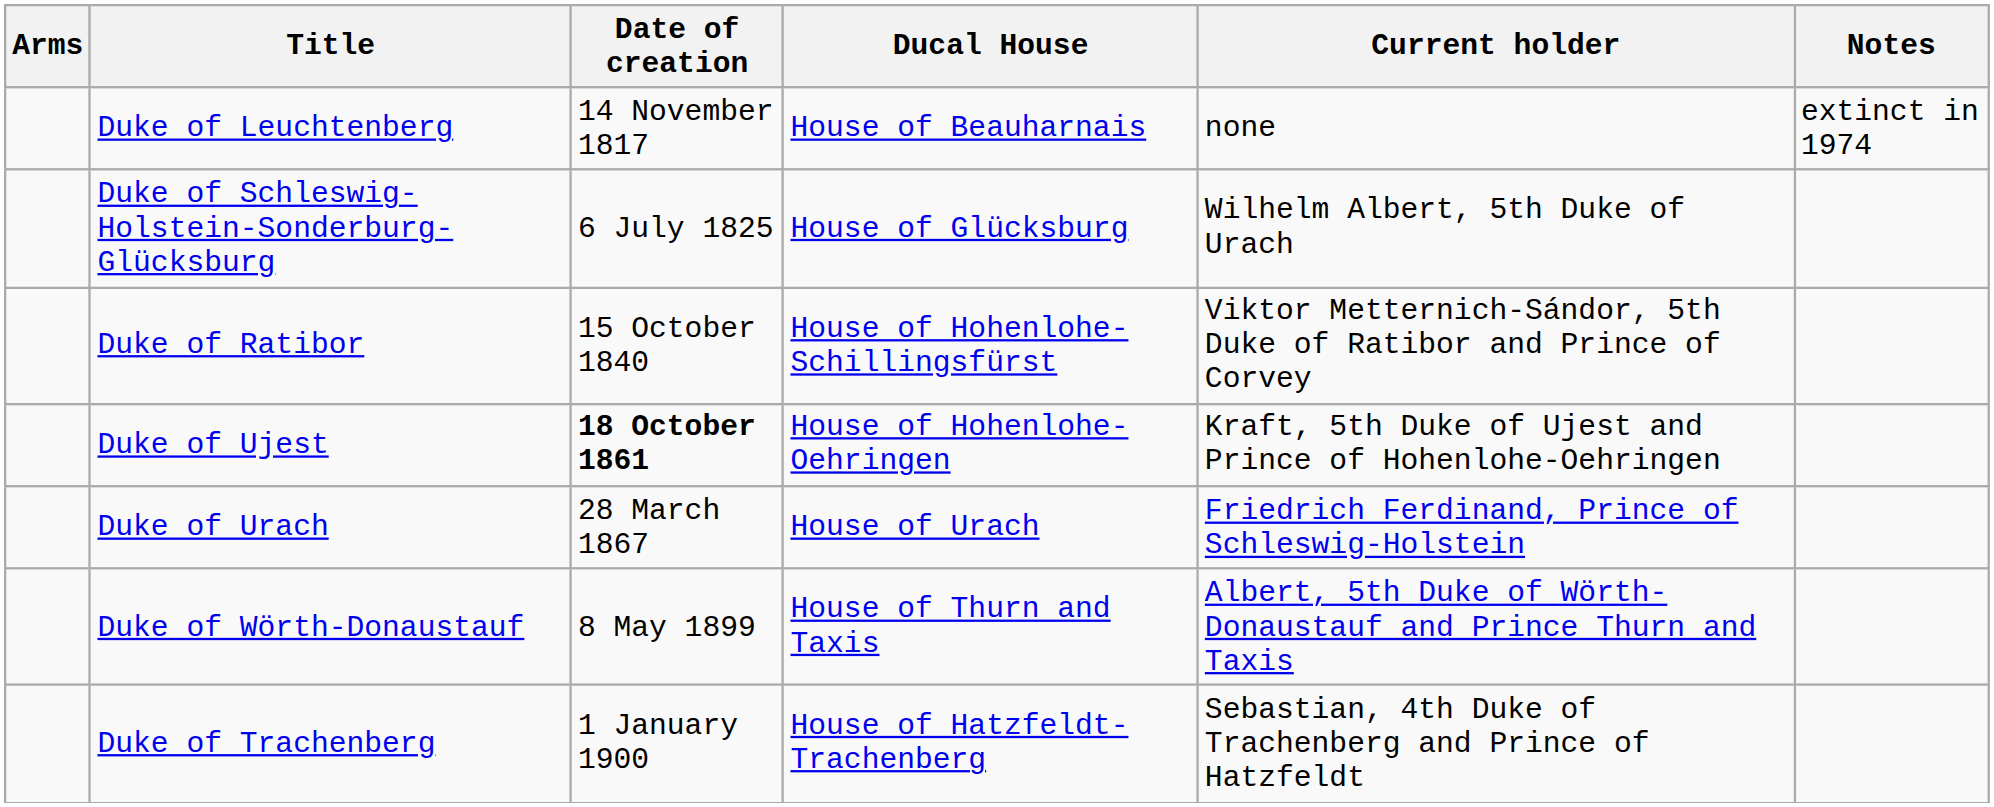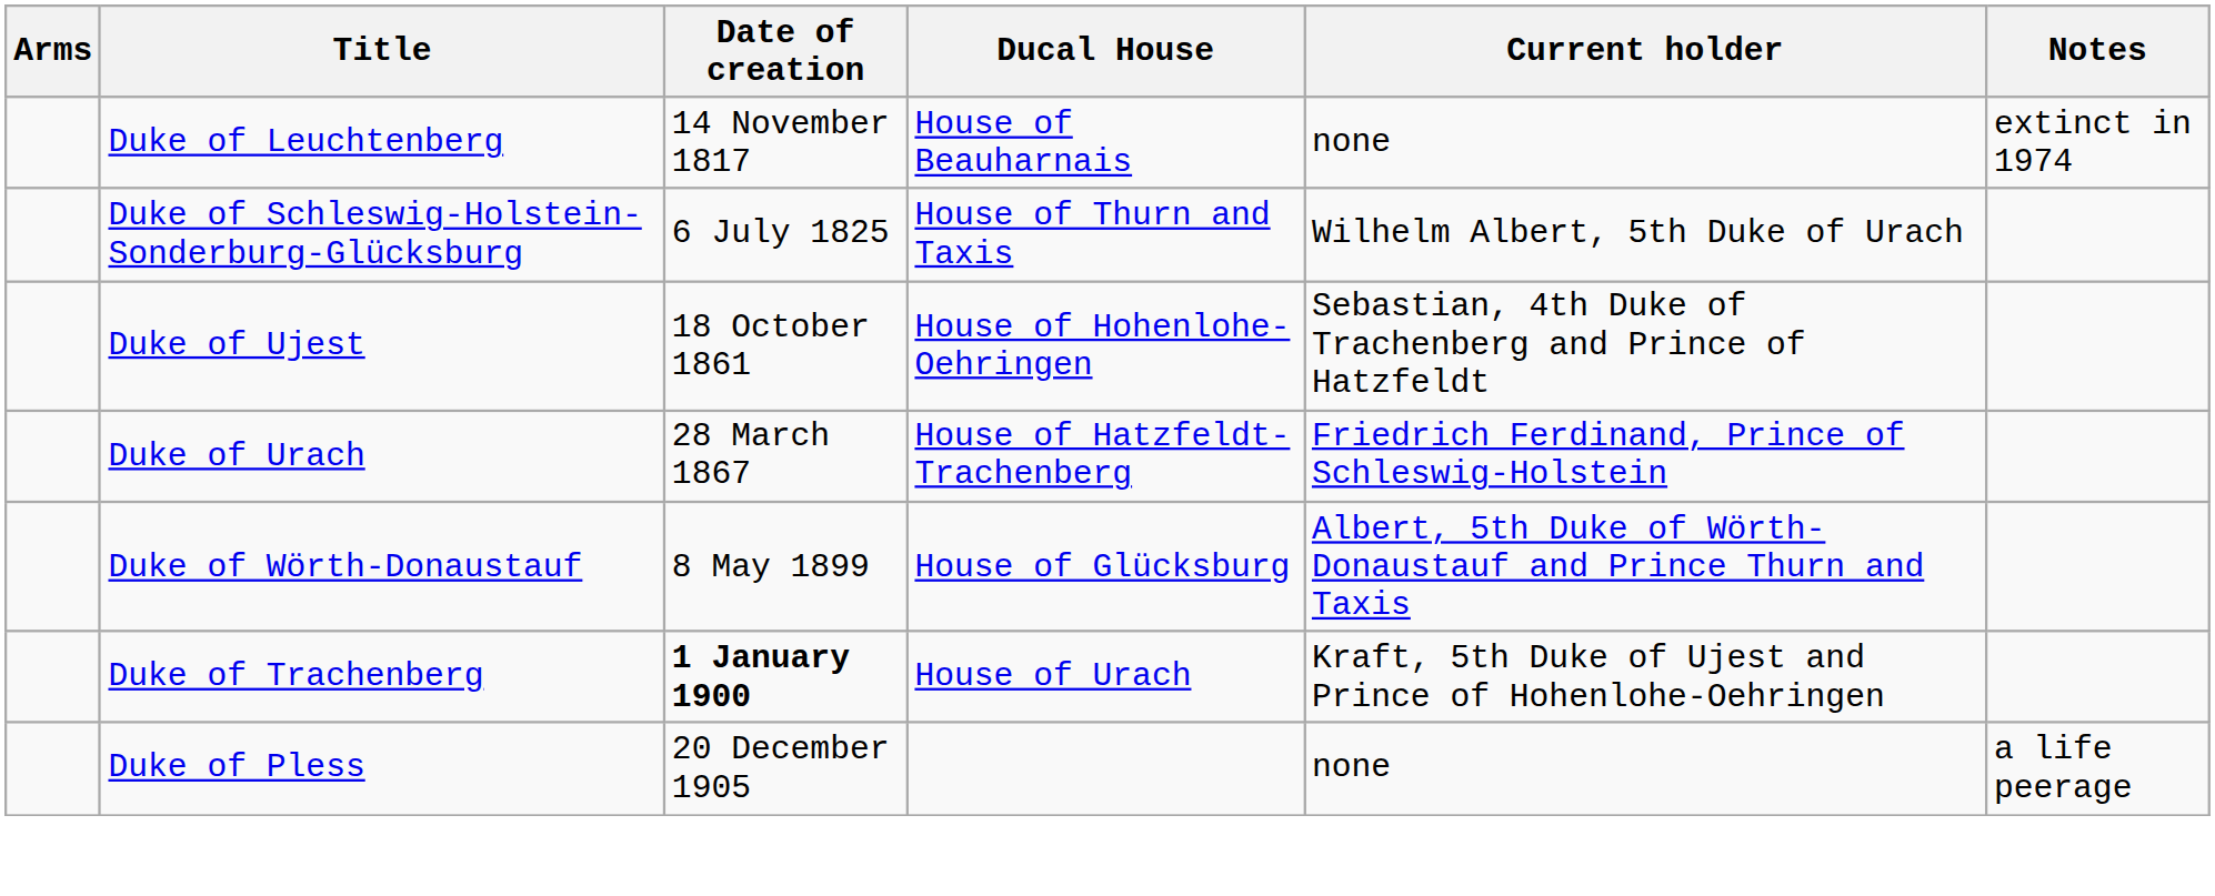 <table class="sortable wikitable" style="font-size:100%">
 <tr>
 <th>Arms</th>
 <th>Title</th>
 <th>Date of creation</th>
 <th>Ducal House</th>
 <th>Current holder</th>
 <th>Notes</th>
 </tr>
 <tr>
 <td></td>
 <td><a href='#'>Duke of Leuchtenberg</a></td>
 <td>14 November 1817</td>
 <td><a href='#'>House of Beauharnais</a></td>
 <td>none</td>
 <td>extinct in 1974</td>
 </tr>
 <tr>
 <td></td>
 <td><a href='#'>Duke of Schleswig-Holstein-Sonderburg-Glücksburg</a></td>
 <td>6 July 1825</td>
-<td><a href='#'>House of Glücksburg</a></td>
+<td><a href='#'>House of Thurn and Taxis</a></td>
 <td>Wilhelm Albert, 5th Duke of Urach</td>
 <td></td>
 </tr>
 <tr>
 <td></td>
-<td><a href='#'>Duke of Ratibor</a></td>
-<td>15 October 1840</td>
-<td><a href='#'>House of Hohenlohe-Schillingsfürst</a></td>
-<td>Viktor Metternich-Sándor, 5th Duke of Ratibor and Prince of Corvey</td>
-<td></td>
-</tr>
-<tr>
-<td></td>
 <td><a href='#'>Duke of Ujest</a></td>
-<td><strong>18 October 1861</strong></td>
+<td>18 October 1861</td>
 <td><a href='#'>House of Hohenlohe-Oehringen</a></td>
-<td>Kraft, 5th Duke of Ujest and Prince of Hohenlohe-Oehringen</td>
+<td>Sebastian, 4th Duke of Trachenberg and Prince of Hatzfeldt</td>
 <td></td>
 </tr>
 <tr>
 <td></td>
 <td><a href='#'>Duke of Urach</a></td>
 <td>28 March 1867</td>
-<td><a href='#'>House of Urach</a></td>
+<td><a href='#'>House of Hatzfeldt-Trachenberg</a></td>
 <td><a href='#'>Friedrich Ferdinand, Prince of Schleswig-Holstein</a></td>
 <td></td>
 </tr>
 <tr>
 <td></td>
 <td><a href='#'>Duke of Wörth-Donaustauf</a></td>
 <td>8 May 1899</td>
-<td><a href='#'>House of Thurn and Taxis</a></td>
+<td><a href='#'>House of Glücksburg</a></td>
 <td><a href='#'>Albert, 5th Duke of Wörth-Donaustauf and Prince Thurn and Taxis</a></td>
 <td></td>
 </tr>
 <tr>
 <td></td>
 <td><a href='#'>Duke of Trachenberg</a></td>
-<td>1 January 1900</td>
-<td><a href='#'>House of Hatzfeldt-Trachenberg</a></td>
-<td>Sebastian, 4th Duke of Trachenberg and Prince of Hatzfeldt</td>
+<td><strong>1 January 1900</strong></td>
+<td><a href='#'>House of Urach</a></td>
+<td>Kraft, 5th Duke of Ujest and Prince of Hohenlohe-Oehringen</td>
 <td></td>
+</tr>
+<tr>
+<td></td>
+<td><a href='#'>Duke of Pless</a></td>
+<td>20 December 1905</td>
+<td></td>
+<td>none</td>
+<td>a life peerage</td>
 </tr>
 <tr>
 </tr>
 </table>
